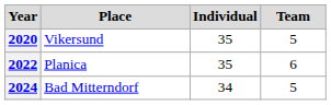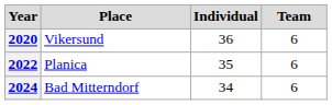 <table class="wikitable plainrowheaders" style="background:#fff; font-size:86%; line-height:16px; border:gray solid 1px; border-collapse:collapse;">
 <tr style="background:#ccc; text-align:center;">
 <th scope="col" style="background:#dcdcdc; width:25px;">Year</th>
 <th scope="col" style="background:#dcdcdc; width:135px;">Place</th>
 <th scope="col" style="background:#dcdcdc; width:55px;">Individual</th>
 <th scope="col" style="background:#dcdcdc; width:55px;">Team</th>
 </tr>
 <tr>
 <th scope=row align=center><a href='#'>2020</a></th>
 <td align=left> <a href='#'>Vikersund</a></td>
-<td align=center>35</td>
-<td align=center>5</td>
+<td align=center>36</td>
+<td align=center>6</td>
 </tr>
 <tr>
 <th scope=row align=center><a href='#'>2022</a></th>
 <td align=left> <a href='#'>Planica</a></td>
 <td align=center>35</td>
 <td align=center>6</td>
 </tr>
 <tr>
 <th scope=row align=center><a href='#'>2024</a></th>
 <td align=left> <a href='#'>Bad Mitterndorf</a></td>
 <td align=center>34</td>
-<td align=center>5</td>
+<td align=center>6</td>
 </tr>
 </table>
